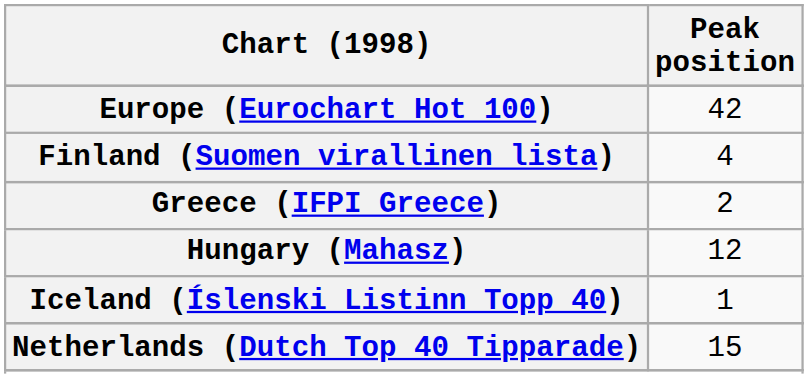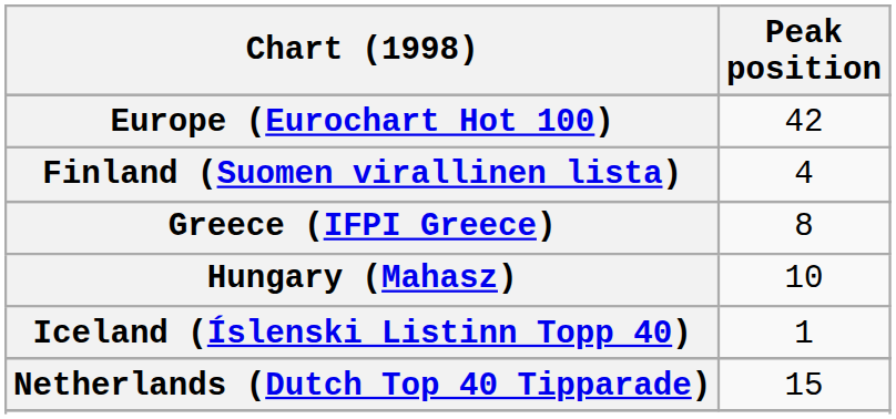 <table class="wikitable sortable plainrowheaders" style="text-align:center">
 <tr>
 <th scope="col">Chart (1998)</th>
 <th scope="col">Peak<br>position</th>
 </tr>
 <tr>
 </tr>
 <tr>
 </tr>
 <tr>
 </tr>
 <tr>
 <th scope="row">Europe (<a href='#'>Eurochart Hot 100</a>)</th>
 <td>42</td>
 </tr>
 <tr>
 <th scope="row">Finland (<a href='#'>Suomen virallinen lista</a>)</th>
 <td>4</td>
 </tr>
 <tr>
 </tr>
 <tr>
 <th scope="row">Greece (<a href='#'>IFPI Greece</a>)</th>
-<td>2</td>
+<td>8</td>
 </tr>
 <tr>
 <th scope="row">Hungary (<a href='#'>Mahasz</a>)</th>
-<td>12</td>
+<td>10</td>
 </tr>
 <tr>
 <th scope="row">Iceland (<a href='#'>Íslenski Listinn Topp 40</a>)</th>
 <td>1</td>
 </tr>
 <tr>
 </tr>
 <tr>
 <th scope="row">Netherlands (<a href='#'>Dutch Top 40 Tipparade</a>)</th>
 <td>15</td>
 </tr>
 <tr>
 </tr>
 <tr>
 </tr>
 <tr>
 </tr>
 <tr>
 </tr>
 <tr>
 </tr>
 <tr>
 </tr>
 <tr>
 </tr>
 <tr>
 </tr>
 <tr>
 </tr>
 </table>
